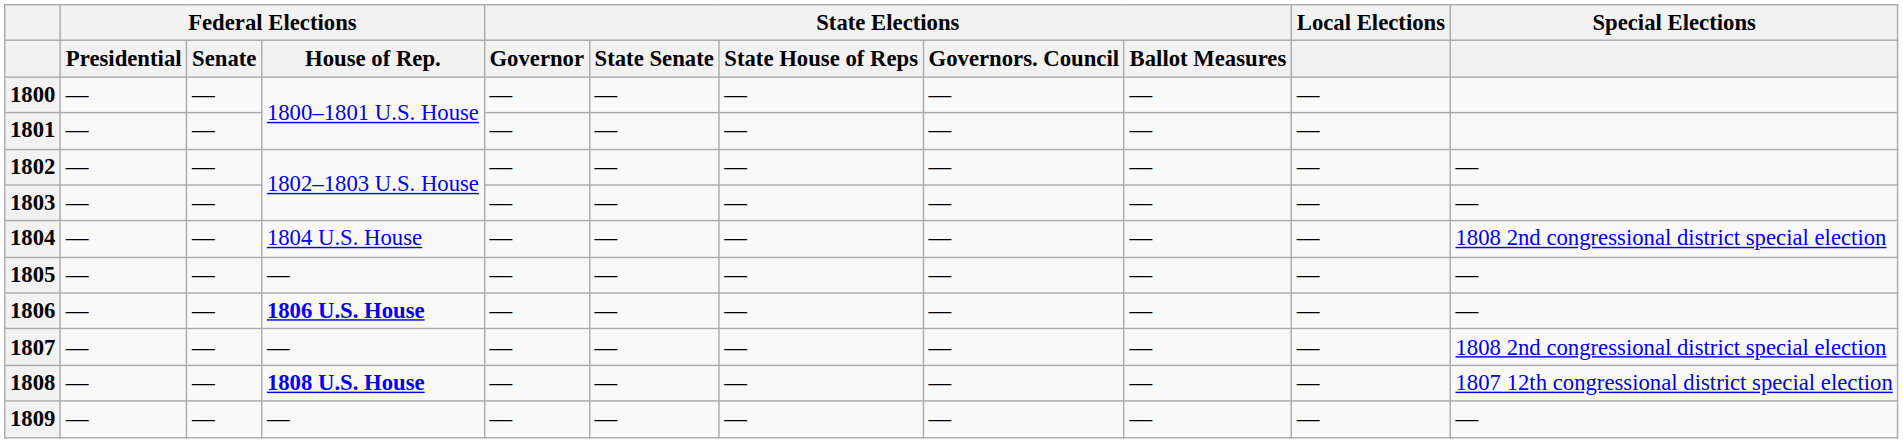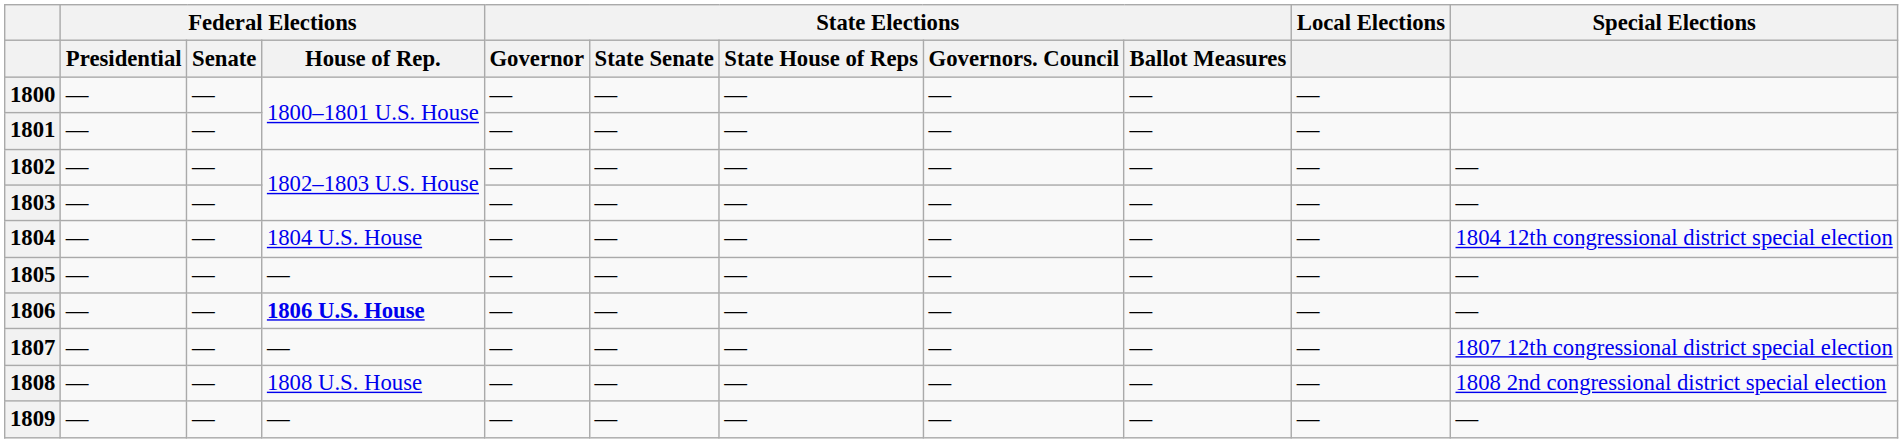 <table class="wikitable">
 <tr>
 <th></th>
 <th colspan=3>Federal Elections</th>
 <th colspan=5>State Elections</th>
 <th>Local Elections</th>
 <th>Special Elections</th>
 </tr>
 <tr>
 <th></th>
 <th>Presidential</th>
 <th>Senate</th>
 <th>House of Rep.</th>
 <th>Governor</th>
 <th>State Senate</th>
 <th>State House of Reps</th>
 <th>Governors. Council</th>
 <th>Ballot Measures</th>
 <th></th>
 <th></th>
 </tr>
 <tr>
 <th>1800</th>
 <td>—</td>
 <td>—</td>
 <td rowspan=2><a href='#'>1800–1801 U.S. House</a></td>
 <td>—</td>
 <td>—</td>
 <td>—</td>
 <td>—</td>
 <td>—</td>
 <td>—</td>
 <td></td>
 </tr>
 <tr>
 <th>1801</th>
 <td>—</td>
 <td>—</td>
 <td>—</td>
 <td>—</td>
 <td>—</td>
 <td>—</td>
 <td>—</td>
 <td>—</td>
 <td></td>
 </tr>
 <tr>
 <th>1802</th>
 <td>—</td>
 <td>—</td>
 <td rowspan=2><a href='#'>1802–1803 U.S. House</a></td>
 <td>—</td>
 <td>—</td>
 <td>—</td>
 <td>—</td>
 <td>—</td>
 <td>—</td>
 <td>—</td>
 </tr>
 <tr>
 <th>1803</th>
 <td>—</td>
 <td>—</td>
 <td>—</td>
 <td>—</td>
 <td>—</td>
 <td>—</td>
 <td>—</td>
 <td>—</td>
 <td>—</td>
 </tr>
 <tr>
 <th>1804</th>
 <td>—</td>
 <td>—</td>
 <td><a href='#'>1804 U.S. House</a></td>
 <td>—</td>
 <td>—</td>
 <td>—</td>
 <td>—</td>
 <td>—</td>
 <td>—</td>
-<td><a href='#'>1808 2nd congressional district special election</a></td>
+<td><a href='#'>1804 12th congressional district special election</a></td>
 </tr>
 <tr>
 <th>1805</th>
 <td>—</td>
 <td>—</td>
 <td>—</td>
 <td>—</td>
 <td>—</td>
 <td>—</td>
 <td>—</td>
 <td>—</td>
 <td>—</td>
 <td>—</td>
 </tr>
 <tr>
 <th>1806</th>
 <td>—</td>
 <td>—</td>
 <td><strong><a href='#'>1806 U.S. House</a></strong></td>
 <td>—</td>
 <td>—</td>
 <td>—</td>
 <td>—</td>
 <td>—</td>
 <td>—</td>
 <td>—</td>
 </tr>
 <tr>
 <th>1807</th>
 <td>—</td>
 <td>—</td>
 <td>—</td>
 <td>—</td>
 <td>—</td>
 <td>—</td>
 <td>—</td>
 <td>—</td>
 <td>—</td>
-<td><a href='#'>1808 2nd congressional district special election</a></td>
+<td><a href='#'>1807 12th congressional district special election</a></td>
 </tr>
 <tr>
 <th>1808</th>
 <td>—</td>
 <td>—</td>
-<td><strong><a href='#'>1808 U.S. House</a></strong></td>
+<td><a href='#'>1808 U.S. House</a></td>
 <td>—</td>
 <td>—</td>
 <td>—</td>
 <td>—</td>
 <td>—</td>
 <td>—</td>
-<td><a href='#'>1807 12th congressional district special election</a></td>
+<td><a href='#'>1808 2nd congressional district special election</a></td>
 </tr>
 <tr>
 <th>1809</th>
 <td>—</td>
 <td>—</td>
 <td>—</td>
 <td>—</td>
 <td>—</td>
 <td>—</td>
 <td>—</td>
 <td>—</td>
 <td>—</td>
 <td>—</td>
 </tr>
 </table>
